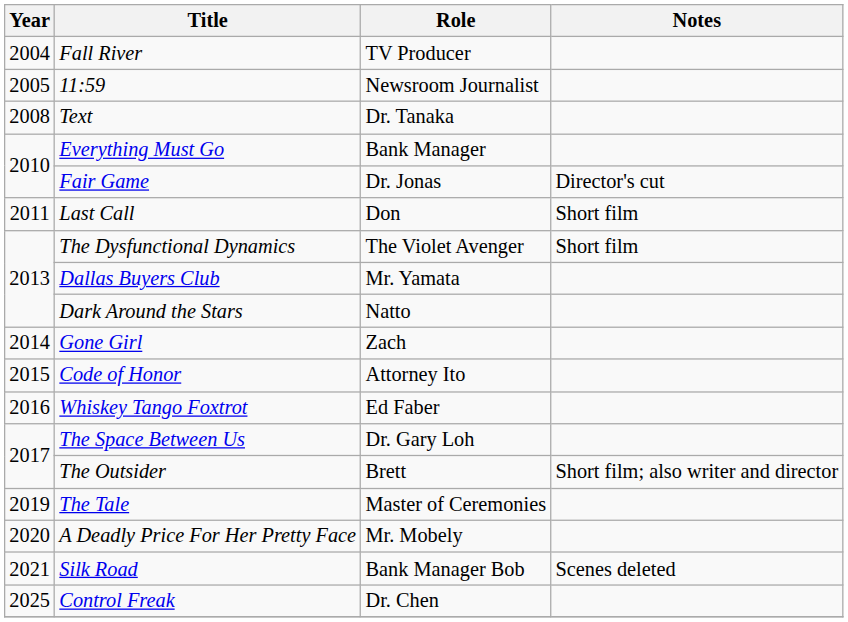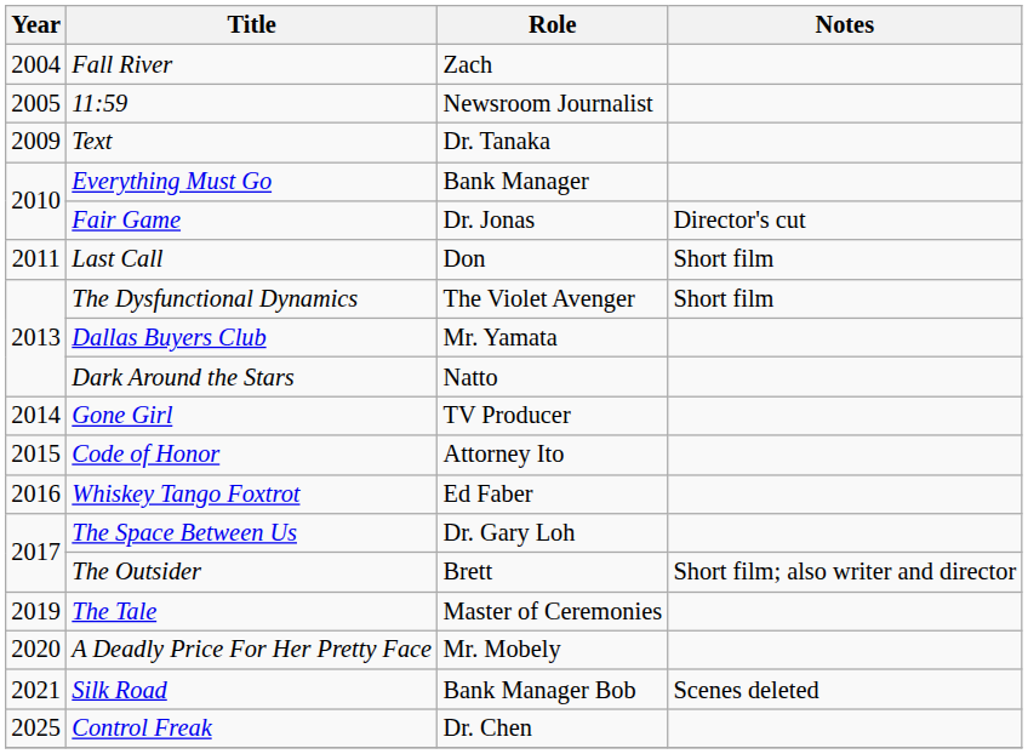 <table class="wikitable" style="text-align:center; margin-right:auto">
 <tr>
 <th>Year</th>
 <th>Title</th>
 <th>Role</th>
 <th>Notes</th>
 </tr>
 <tr>
 <td rowspan=1 style="text-align:center;">2004</td>
 <td style="text-align:left;"><em>Fall River</em></td>
-<td style="text-align:left;">TV Producer</td>
+<td style="text-align:left;">Zach</td>
 <td></td>
 </tr>
 <tr>
 <td rowspan=1 style="text-align:center;">2005</td>
 <td style="text-align:left;"><em>11:59</em></td>
 <td style="text-align:left;">Newsroom Journalist</td>
 <td></td>
 </tr>
 <tr>
-<td rowspan=1 style="text-align:center;">2008</td>
+<td rowspan=1 style="text-align:center;">2009</td>
 <td style="text-align:left;"><em>Text</em></td>
 <td style="text-align:left;">Dr. Tanaka</td>
 <td></td>
 </tr>
 <tr>
 <td rowspan=2 style="text-align:center;">2010</td>
 <td style="text-align:left;"><em><a href='#'>Everything Must Go</a></em></td>
 <td style="text-align:left;">Bank Manager</td>
 <td></td>
 </tr>
 <tr>
 <td style="text-align:left;"><em><a href='#'>Fair Game</a></em></td>
 <td style="text-align:left;">Dr. Jonas</td>
 <td style="text-align:left;">Director's cut</td>
 </tr>
 <tr>
 <td>2011</td>
 <td style="text-align:left;"><em>Last Call</em></td>
 <td style="text-align:left;">Don</td>
 <td style="text-align:left;">Short film</td>
 </tr>
 <tr>
 <td rowspan=3 style="text-align:center;">2013</td>
 <td style="text-align:left;"><em>The Dysfunctional Dynamics</em></td>
 <td style="text-align:left;">The Violet Avenger</td>
 <td style="text-align:left;">Short film</td>
 </tr>
 <tr>
 <td style="text-align:left;"><em><a href='#'>Dallas Buyers Club</a></em></td>
 <td style="text-align:left;">Mr. Yamata</td>
 <td style="text-align:left;"></td>
 </tr>
 <tr>
 <td style="text-align:left;"><em>Dark Around the Stars</em></td>
 <td style="text-align:left;">Natto</td>
 <td style="text-align:left;"></td>
 </tr>
 <tr>
 <td>2014</td>
 <td style="text-align:left;"><em><a href='#'>Gone Girl</a></em></td>
-<td style="text-align:left;">Zach</td>
+<td style="text-align:left;">TV Producer</td>
 <td style="text-align:left;"></td>
 </tr>
 <tr>
 <td>2015</td>
 <td style="text-align:left;"><em><a href='#'>Code of Honor</a></em></td>
 <td style="text-align:left;">Attorney Ito</td>
 <td style="text-align:left;"></td>
 </tr>
 <tr>
 <td rowspan=1 style="text-align:center;">2016</td>
 <td style="text-align:left;"><em><a href='#'>Whiskey Tango Foxtrot</a></em></td>
 <td style="text-align:left;">Ed Faber</td>
 <td style="text-align:left;"></td>
 </tr>
 <tr>
 <td rowspan=2 style="text-align:center;">2017</td>
 <td style="text-align:left;"><em><a href='#'>The Space Between Us</a></em></td>
 <td style="text-align:left;">Dr. Gary Loh</td>
 <td style="text-align:left;"></td>
 </tr>
 <tr>
 <td style="text-align:left;"><em>The Outsider</em></td>
 <td style="text-align:left;">Brett</td>
 <td style="text-align:left;">Short film; also writer and director</td>
 </tr>
 <tr>
 <td rowspan=1 style="text-align:center;">2019</td>
 <td style="text-align:left;"><em><a href='#'>The Tale</a></em></td>
 <td style="text-align:left;">Master of Ceremonies</td>
 <td style="text-align:left;"></td>
 </tr>
 <tr>
 <td rowspan=1 style="text-align:center;">2020</td>
 <td style="text-align:left;"><em>A Deadly Price For Her Pretty Face</em></td>
 <td style="text-align:left;">Mr. Mobely</td>
 <td style="text-align:left;"></td>
 </tr>
 <tr>
 <td rowspan=1 style="text-align:center;">2021</td>
 <td style="text-align:left;"><em><a href='#'>Silk Road</a></em></td>
 <td style="text-align:left;">Bank Manager Bob</td>
 <td style="text-align:left;">Scenes deleted</td>
 </tr>
 <tr>
 <td rowspan=1 style="text-align:center;">2025</td>
 <td style="text-align:left;"><em><a href='#'>Control Freak</a></em></td>
 <td style="text-align:left;">Dr. Chen</td>
 <td style="text-align:left;"></td>
 </tr>
 <tr>
 </tr>
 </table>
